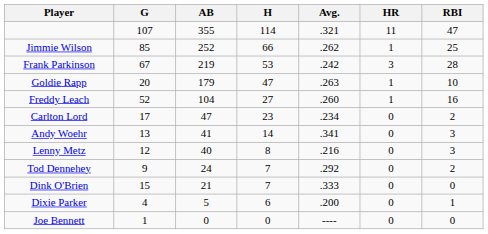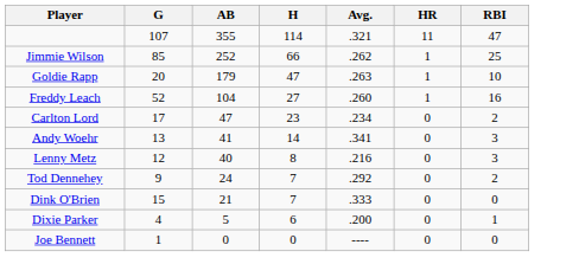 <table class="wikitable sortable">
 <tr>
 <th bgcolor="#DDDDFF" width="16%">Player</th>
 <th bgcolor="#DDDDFF" width="9%">G</th>
 <th bgcolor="#DDDDFF" width="9%">AB</th>
 <th bgcolor="#DDDDFF" width="9%">H</th>
 <th bgcolor="#DDDDFF" width="9%">Avg.</th>
 <th bgcolor="#DDDDFF" width="9%">HR</th>
 <th bgcolor="#DDDDFF" width="9%">RBI</th>
 </tr>
 <tr align="center">
 <td></td>
 <td>107</td>
 <td>355</td>
 <td>114</td>
 <td>.321</td>
 <td>11</td>
 <td>47</td>
 </tr>
 <tr align="center">
 <td><a href='#'>Jimmie Wilson</a></td>
 <td>85</td>
 <td>252</td>
 <td>66</td>
 <td>.262</td>
 <td>1</td>
 <td>25</td>
-</tr>
-<tr align=center>
-<td><a href='#'>Frank Parkinson</a></td>
-<td>67</td>
-<td>219</td>
-<td>53</td>
-<td>.242</td>
-<td>3</td>
-<td>28</td>
 </tr>
 <tr align=center>
 <td><a href='#'>Goldie Rapp</a></td>
 <td>20</td>
 <td>179</td>
 <td>47</td>
 <td>.263</td>
 <td>1</td>
 <td>10</td>
 </tr>
 <tr align=center>
 <td><a href='#'>Freddy Leach</a></td>
 <td>52</td>
 <td>104</td>
 <td>27</td>
 <td>.260</td>
 <td>1</td>
 <td>16</td>
 </tr>
 <tr align=center>
 <td><a href='#'>Carlton Lord</a></td>
 <td>17</td>
 <td>47</td>
 <td>23</td>
 <td>.234</td>
 <td>0</td>
 <td>2</td>
 </tr>
 <tr align=center>
 <td><a href='#'>Andy Woehr</a></td>
 <td>13</td>
 <td>41</td>
 <td>14</td>
 <td>.341</td>
 <td>0</td>
 <td>3</td>
 </tr>
 <tr align=center>
 <td><a href='#'>Lenny Metz</a></td>
 <td>12</td>
 <td>40</td>
 <td>8</td>
 <td>.216</td>
 <td>0</td>
 <td>3</td>
 </tr>
 <tr align=center>
 <td><a href='#'>Tod Dennehey</a></td>
 <td>9</td>
 <td>24</td>
 <td>7</td>
 <td>.292</td>
 <td>0</td>
 <td>2</td>
 </tr>
 <tr align=center>
 <td><a href='#'>Dink O'Brien</a></td>
 <td>15</td>
 <td>21</td>
 <td>7</td>
 <td>.333</td>
 <td>0</td>
 <td>0</td>
 </tr>
 <tr align=center>
 <td><a href='#'>Dixie Parker</a></td>
 <td>4</td>
 <td>5</td>
 <td>6</td>
 <td>.200</td>
 <td>0</td>
 <td>1</td>
 </tr>
 <tr align=center>
 <td><a href='#'>Joe Bennett</a></td>
 <td>1</td>
 <td>0</td>
 <td>0</td>
 <td>----</td>
 <td>0</td>
 <td>0</td>
 </tr>
 </table>
